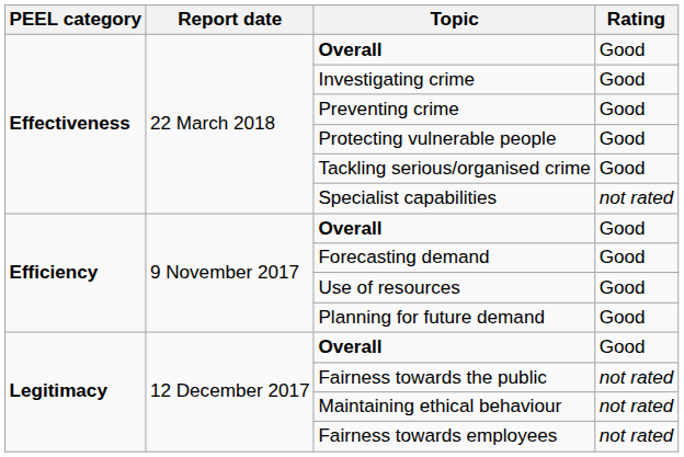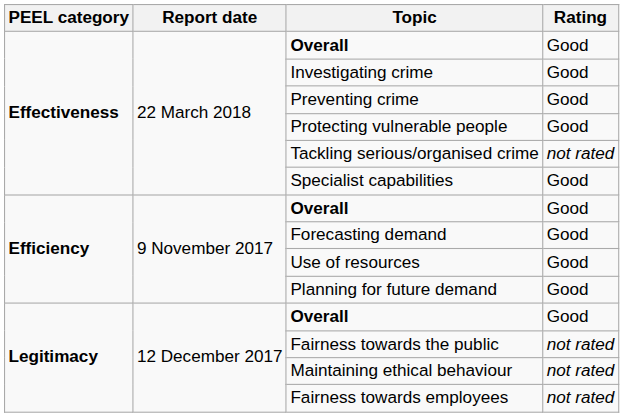 <table class="wikitable">
 <tr>
 <th>PEEL category</th>
 <th>Report date</th>
 <th>Topic</th>
 <th>Rating</th>
 </tr>
 <tr>
 <td rowspan=6><strong>Effectiveness</strong></td>
 <td rowspan=6>22 March 2018</td>
 <td><strong>Overall</strong></td>
 <td>Good</td>
 </tr>
 <tr>
 <td>Investigating crime</td>
 <td>Good</td>
 </tr>
 <tr>
 <td>Preventing crime</td>
 <td>Good</td>
 </tr>
 <tr>
 <td>Protecting vulnerable people</td>
 <td>Good</td>
 </tr>
 <tr>
 <td>Tackling serious/organised crime</td>
-<td>Good</td>
+<td><em>not rated</em></td>
 </tr>
 <tr>
 <td>Specialist capabilities</td>
-<td><em>not rated</em></td>
+<td>Good</td>
 </tr>
 <tr>
 <td rowspan=4><strong>Efficiency</strong></td>
 <td rowspan=4>9 November 2017</td>
 <td><strong>Overall</strong></td>
 <td>Good</td>
 </tr>
 <tr>
 <td>Forecasting demand</td>
 <td>Good</td>
 </tr>
 <tr>
 <td>Use of resources</td>
 <td>Good</td>
 </tr>
 <tr>
 <td>Planning for future demand</td>
 <td>Good</td>
 </tr>
 <tr>
 <td rowspan=4><strong>Legitimacy</strong></td>
 <td rowspan=4>12 December 2017</td>
 <td><strong>Overall</strong></td>
 <td>Good</td>
 </tr>
 <tr>
 <td>Fairness towards the public</td>
 <td><em>not rated</em></td>
 </tr>
 <tr>
 <td>Maintaining ethical behaviour</td>
 <td><em>not rated</em></td>
 </tr>
 <tr>
 <td>Fairness towards employees</td>
 <td><em>not rated</em></td>
 </tr>
 </table>
